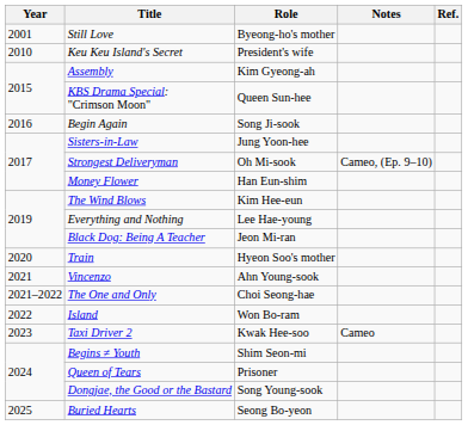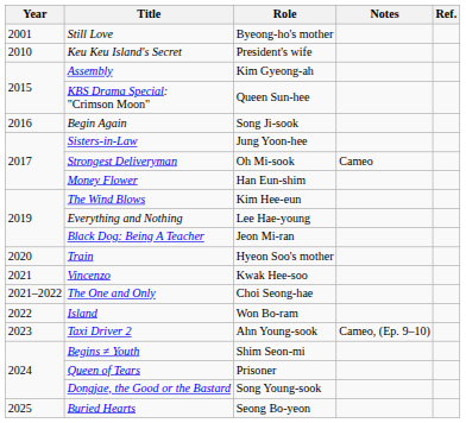 <table class="wikitable">
 <tr>
 <th>Year</th>
 <th>Title</th>
 <th>Role</th>
 <th>Notes</th>
 <th>Ref.</th>
 </tr>
 <tr>
 <td>2001</td>
 <td><em>Still Love</em></td>
 <td>Byeong-ho's mother</td>
 <td></td>
 <td></td>
 </tr>
 <tr>
 <td>2010</td>
 <td><em>Keu Keu Island's Secret</em></td>
 <td>President's wife</td>
 <td></td>
 <td></td>
 </tr>
 <tr>
 <td rowspan="2">2015</td>
 <td><em><a href='#'>Assembly</a></em></td>
 <td>Kim Gyeong-ah</td>
 <td></td>
 <td></td>
 </tr>
 <tr>
 <td><em><a href='#'>KBS Drama Special</a>:</em><br>"Crimson Moon"</td>
 <td>Queen Sun-hee</td>
 <td></td>
 <td></td>
 </tr>
 <tr>
 <td>2016</td>
 <td><em>Begin Again</em></td>
 <td>Song Ji-sook</td>
 <td></td>
 <td></td>
 </tr>
 <tr>
 <td rowspan="3">2017</td>
 <td><em><a href='#'>Sisters-in-Law</a></em></td>
 <td>Jung Yoon-hee</td>
 <td></td>
 <td></td>
 </tr>
 <tr>
 <td><em><a href='#'>Strongest Deliveryman</a></em></td>
 <td>Oh Mi-sook</td>
-<td>Cameo, (Ep. 9–10)</td>
+<td>Cameo</td>
 <td></td>
 </tr>
 <tr>
 <td><em><a href='#'>Money Flower</a></em></td>
 <td>Han Eun-shim</td>
 <td></td>
 <td></td>
 </tr>
 <tr>
 <td rowspan="3">2019</td>
 <td><em><a href='#'>The Wind Blows</a></em></td>
 <td>Kim Hee-eun</td>
 <td></td>
 <td></td>
 </tr>
 <tr>
 <td><em>Everything and Nothing</em></td>
 <td>Lee Hae-young</td>
 <td></td>
 <td></td>
 </tr>
 <tr>
 <td><em><a href='#'>Black Dog: Being A Teacher</a></em></td>
 <td>Jeon Mi-ran</td>
 <td></td>
 <td></td>
 </tr>
 <tr>
 <td>2020</td>
 <td><em><a href='#'>Train</a></em></td>
 <td>Hyeon Soo's mother</td>
 <td></td>
 <td></td>
 </tr>
 <tr>
 <td>2021</td>
 <td><em><a href='#'>Vincenzo</a></em></td>
-<td>Ahn Young-sook</td>
+<td>Kwak Hee-soo</td>
 <td></td>
 <td></td>
 </tr>
 <tr>
 <td>2021–2022</td>
 <td><em><a href='#'>The One and Only</a></em></td>
 <td>Choi Seong-hae</td>
 <td></td>
 <td></td>
 </tr>
 <tr>
 <td>2022</td>
 <td><em><a href='#'>Island</a></em></td>
 <td>Won Bo-ram</td>
 <td></td>
 <td></td>
 </tr>
 <tr>
 <td>2023</td>
 <td><em><a href='#'>Taxi Driver 2</a></em></td>
-<td>Kwak Hee-soo</td>
-<td>Cameo</td>
+<td>Ahn Young-sook</td>
+<td>Cameo, (Ep. 9–10)</td>
 <td></td>
 </tr>
 <tr>
 <td rowspan="3">2024</td>
 <td><em><a href='#'>Begins ≠ Youth</a></em></td>
 <td>Shim Seon-mi</td>
 <td></td>
 <td></td>
 </tr>
 <tr>
 <td><em><a href='#'>Queen of Tears</a></em></td>
 <td>Prisoner</td>
 <td></td>
 <td></td>
 </tr>
 <tr>
 <td><em><a href='#'>Dongjae, the Good or the Bastard</a></em></td>
 <td>Song Young-sook</td>
 <td></td>
 <td></td>
 </tr>
 <tr>
 <td>2025</td>
 <td><em><a href='#'>Buried Hearts</a></em></td>
 <td>Seong Bo-yeon</td>
 <td></td>
 <td></td>
 </tr>
 </table>
